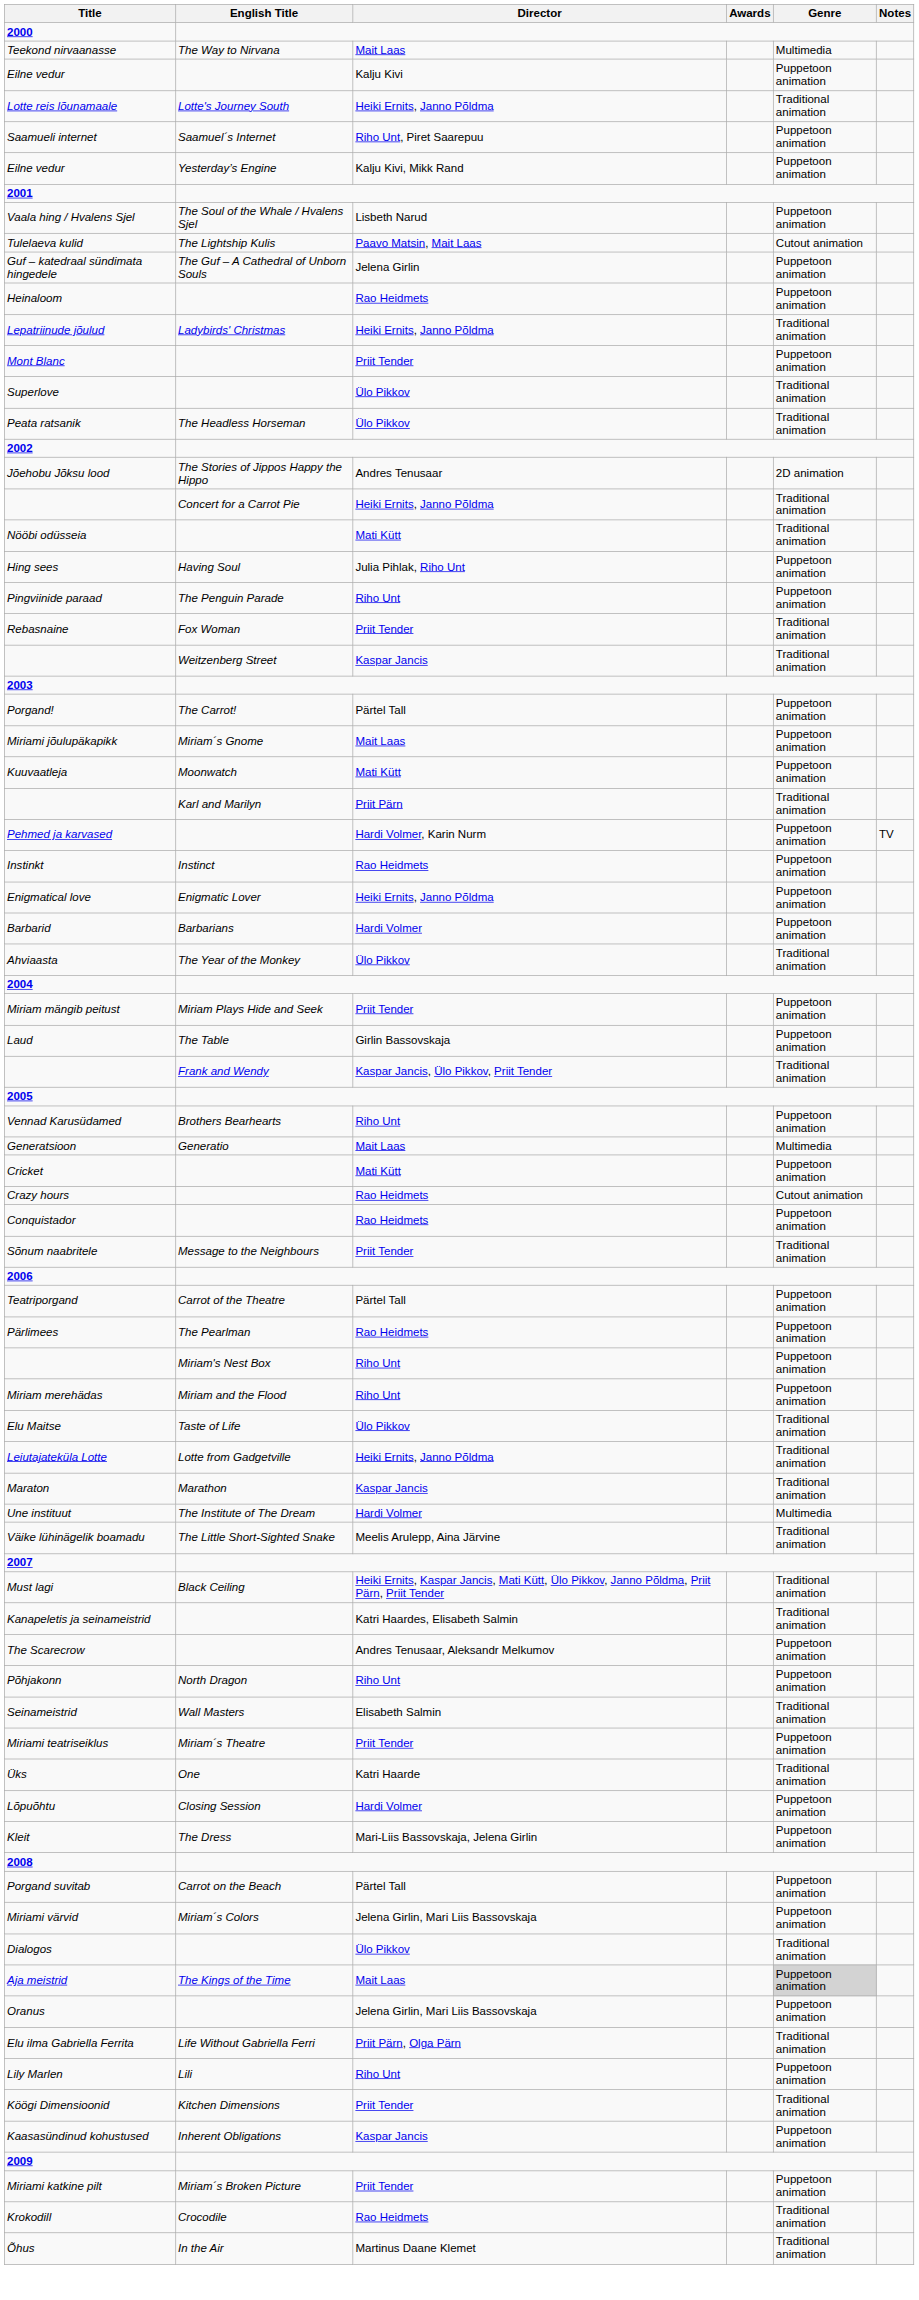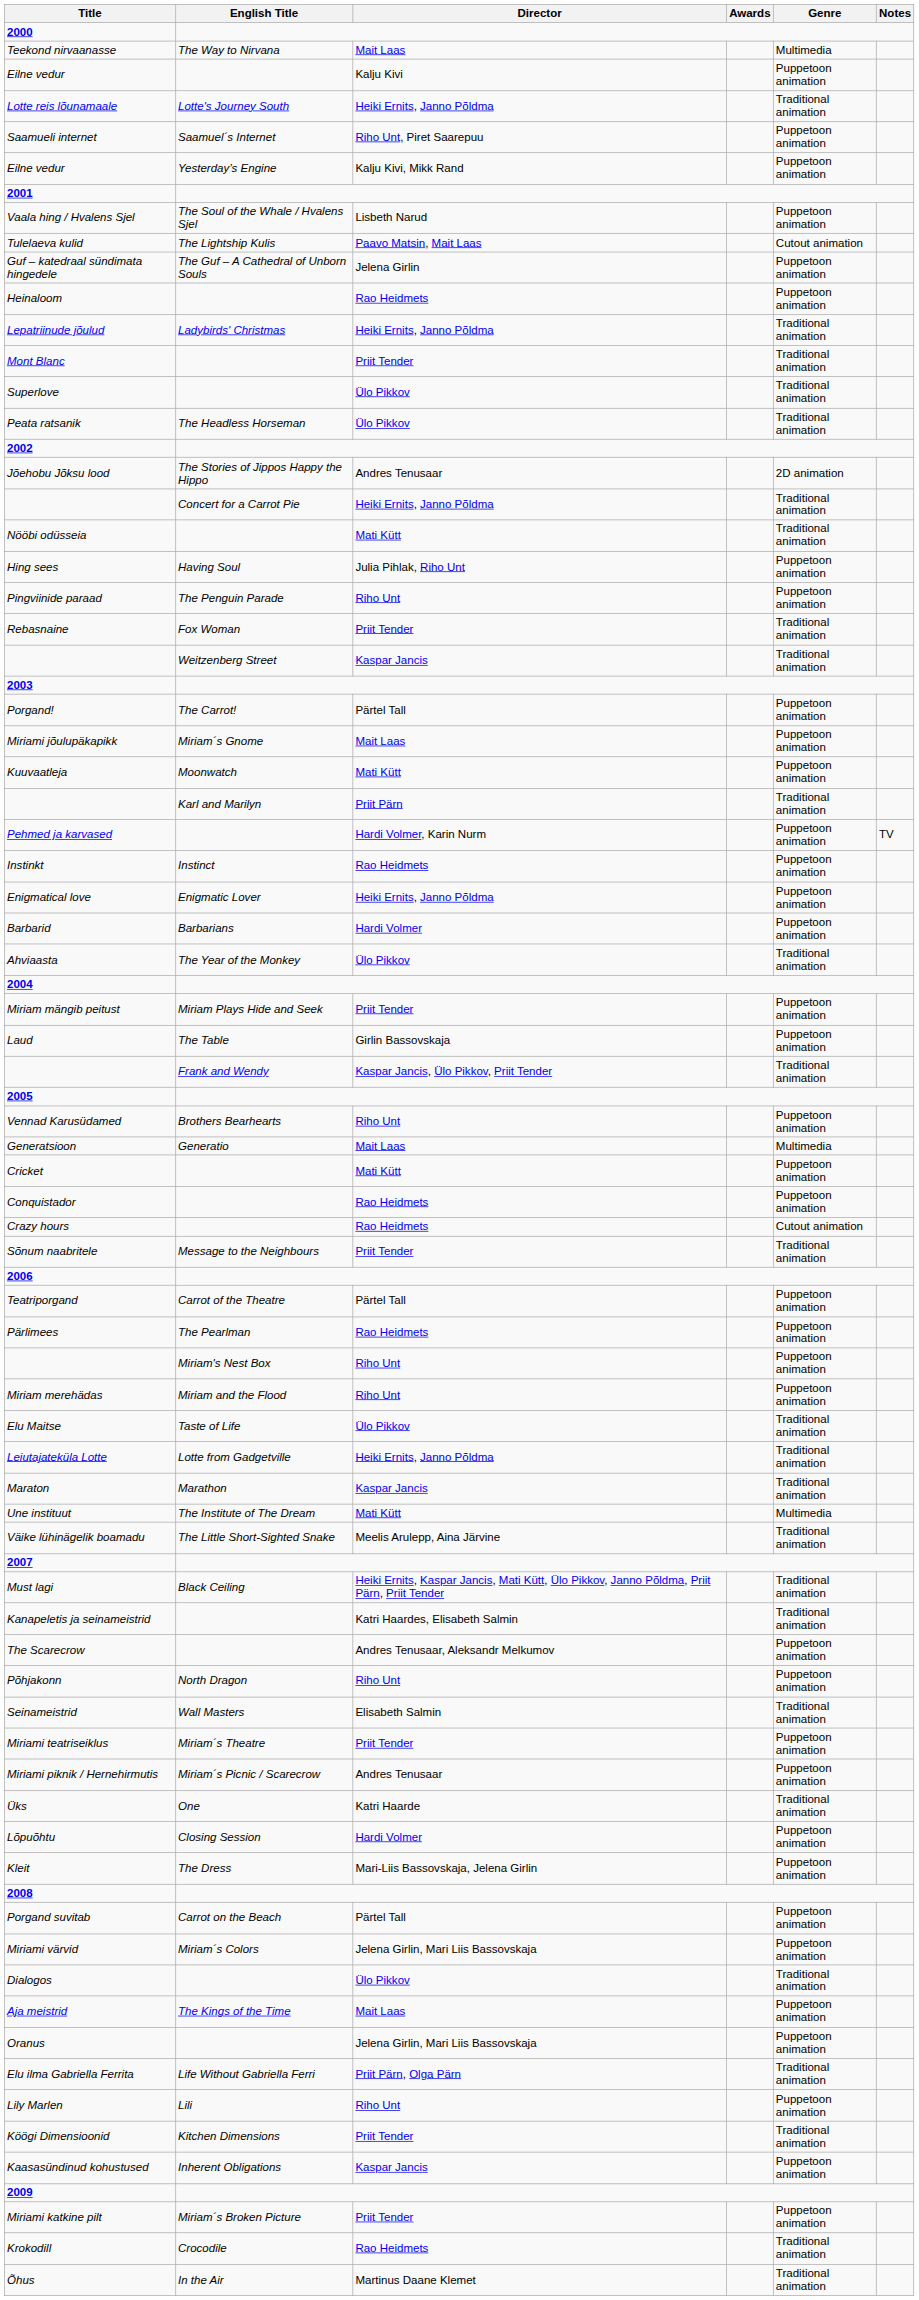 <table class="wikitable" width= "100%">
 <tr>
 <th>Title</th>
 <th>English Title</th>
 <th>Director</th>
 <th>Awards</th>
 <th>Genre</th>
 <th>Notes</th>
 </tr>
 <tr>
 <td><strong><a href='#'>2000</a></strong></td>
 </tr>
 <tr>
 <td><em>Teekond nirvaanasse</em></td>
 <td><em>The Way to Nirvana</em></td>
 <td><a href='#'>Mait Laas</a></td>
 <td></td>
 <td>Multimedia</td>
 <td></td>
 </tr>
 <tr>
 <td><em>Eilne vedur</em></td>
 <td></td>
 <td>Kalju Kivi</td>
 <td></td>
 <td>Puppetoon animation</td>
 <td></td>
 </tr>
 <tr>
 <td><em><a href='#'>Lotte reis lõunamaale</a></em></td>
 <td><em><a href='#'>Lotte's Journey South</a></em></td>
 <td><a href='#'>Heiki Ernits</a>, <a href='#'>Janno Põldma</a></td>
 <td></td>
 <td>Traditional animation</td>
 <td></td>
 </tr>
 <tr>
 <td><em>Saamueli internet</em></td>
 <td><em>Saamuel´s Internet</em></td>
 <td><a href='#'>Riho Unt</a>, Piret Saarepuu</td>
 <td></td>
 <td>Puppetoon animation</td>
 <td></td>
 </tr>
 <tr>
 <td><em>Eilne vedur</em></td>
 <td><em>Yesterday’s Engine</em></td>
 <td>Kalju Kivi, Mikk Rand</td>
 <td></td>
 <td>Puppetoon animation</td>
 <td></td>
 </tr>
 <tr>
 <td><strong><a href='#'>2001</a></strong></td>
 </tr>
 <tr>
 <td><em>Vaala hing / Hvalens Sjel</em></td>
 <td><em>The Soul of the Whale / Hvalens Sjel</em></td>
 <td>Lisbeth Narud</td>
 <td></td>
 <td>Puppetoon animation</td>
 <td></td>
 </tr>
 <tr>
 <td><em>Tulelaeva kulid</em></td>
 <td><em>The Lightship Kulis</em></td>
 <td><a href='#'>Paavo Matsin</a>, <a href='#'>Mait Laas</a></td>
 <td></td>
 <td>Cutout animation</td>
 </tr>
 <tr>
 <td><em>Guf – katedraal sündimata hingedele</em></td>
 <td><em>The Guf – A Cathedral of Unborn Souls</em></td>
 <td>Jelena Girlin</td>
 <td></td>
 <td>Puppetoon animation</td>
 <td></td>
 </tr>
 <tr>
 <td><em>Heinaloom</em></td>
 <td></td>
 <td><a href='#'>Rao Heidmets</a></td>
 <td></td>
 <td>Puppetoon animation</td>
 <td></td>
 </tr>
 <tr>
 <td><em><a href='#'>Lepatriinude jõulud</a></em></td>
 <td><em><a href='#'>Ladybirds' Christmas</a></em></td>
 <td><a href='#'>Heiki Ernits</a>, <a href='#'>Janno Põldma</a></td>
 <td></td>
 <td>Traditional animation</td>
 <td></td>
 </tr>
 <tr>
 <td><em><a href='#'>Mont Blanc</a></em></td>
 <td></td>
 <td><a href='#'>Priit Tender</a></td>
 <td></td>
-<td>Puppetoon animation</td>
+<td>Traditional animation</td>
 <td></td>
 </tr>
 <tr>
 <td><em>Superlove</em></td>
 <td></td>
 <td><a href='#'>Ülo Pikkov</a></td>
 <td></td>
 <td>Traditional animation</td>
 <td></td>
 </tr>
 <tr>
 <td><em>Peata ratsanik</em></td>
 <td><em>The Headless Horseman</em></td>
 <td><a href='#'>Ülo Pikkov</a></td>
 <td></td>
 <td>Traditional animation</td>
 <td></td>
 </tr>
 <tr>
 <td><strong><a href='#'>2002</a></strong></td>
 </tr>
 <tr>
 <td><em>Jõehobu Jõksu lood</em></td>
 <td><em>The Stories of Jippos Happy the Hippo</em></td>
 <td>Andres Tenusaar</td>
 <td></td>
 <td>2D animation</td>
 <td></td>
 </tr>
 <tr>
 <td><em></em></td>
 <td><em>Concert for a Carrot Pie</em></td>
 <td><a href='#'>Heiki Ernits</a>, <a href='#'>Janno Põldma</a></td>
 <td></td>
 <td>Traditional animation</td>
 <td></td>
 </tr>
 <tr>
 <td><em>Nööbi odüsseia</em></td>
 <td></td>
 <td><a href='#'>Mati Kütt</a></td>
 <td></td>
 <td>Traditional animation</td>
 <td></td>
 </tr>
 <tr>
 <td><em>Hing sees</em></td>
 <td><em>Having Soul</em></td>
 <td>Julia Pihlak, <a href='#'>Riho Unt</a></td>
 <td></td>
 <td>Puppetoon animation</td>
 <td></td>
 </tr>
 <tr>
 <td><em>Pingviinide paraad</em></td>
 <td><em>The Penguin Parade</em></td>
 <td><a href='#'>Riho Unt</a></td>
 <td></td>
 <td>Puppetoon animation</td>
 <td></td>
 </tr>
 <tr>
 <td><em>Rebasnaine</em></td>
 <td><em>Fox Woman</em></td>
 <td><a href='#'>Priit Tender</a></td>
 <td></td>
 <td>Traditional animation</td>
 <td></td>
 </tr>
 <tr>
 <td><em></em></td>
 <td><em>Weitzenberg Street</em></td>
 <td><a href='#'>Kaspar Jancis</a></td>
 <td></td>
 <td>Traditional animation</td>
 <td></td>
 </tr>
 <tr>
 <td><strong><a href='#'>2003</a></strong></td>
 </tr>
 <tr>
 <td><em>Porgand!</em></td>
 <td><em>The Carrot!</em></td>
 <td>Pärtel Tall</td>
 <td></td>
 <td>Puppetoon animation</td>
 <td></td>
 </tr>
 <tr>
 <td><em>Miriami jõulupäkapikk</em></td>
 <td><em>Miriam´s Gnome</em></td>
 <td><a href='#'>Mait Laas</a></td>
 <td></td>
 <td>Puppetoon animation</td>
 <td></td>
 </tr>
 <tr>
 <td><em>Kuuvaatleja</em></td>
 <td><em>Moonwatch</em></td>
 <td><a href='#'>Mati Kütt</a></td>
 <td></td>
 <td>Puppetoon animation</td>
 <td></td>
 </tr>
 <tr>
 <td><em></em></td>
 <td><em>Karl and Marilyn</em></td>
 <td><a href='#'>Priit Pärn</a></td>
 <td></td>
 <td>Traditional animation</td>
 <td></td>
 </tr>
 <tr>
 <td><em><a href='#'>Pehmed ja karvased</a></em></td>
 <td></td>
 <td><a href='#'>Hardi Volmer</a>, Karin Nurm</td>
 <td></td>
 <td>Puppetoon animation</td>
 <td>TV</td>
 </tr>
 <tr>
 <td><em>Instinkt</em></td>
 <td><em>Instinct</em></td>
 <td><a href='#'>Rao Heidmets</a></td>
 <td></td>
 <td>Puppetoon animation</td>
 <td></td>
 </tr>
 <tr>
 <td><em>Enigmatical love</em></td>
 <td><em>Enigmatic Lover</em></td>
 <td><a href='#'>Heiki Ernits</a>, <a href='#'>Janno Põldma</a></td>
 <td></td>
 <td>Puppetoon animation</td>
 <td></td>
 </tr>
 <tr>
 <td><em>Barbarid</em></td>
 <td><em>Barbarians</em></td>
 <td><a href='#'>Hardi Volmer</a></td>
 <td></td>
 <td>Puppetoon animation</td>
 <td></td>
 </tr>
 <tr>
 <td><em>Ahviaasta</em></td>
 <td><em>The Year of the Monkey</em></td>
 <td><a href='#'>Ülo Pikkov</a></td>
 <td></td>
 <td>Traditional animation</td>
 <td></td>
 </tr>
 <tr>
 <td><strong><a href='#'>2004</a></strong></td>
 </tr>
 <tr>
 <td><em>Miriam mängib peitust</em></td>
 <td><em>Miriam Plays Hide and Seek</em></td>
 <td><a href='#'>Priit Tender</a></td>
 <td></td>
 <td>Puppetoon animation</td>
 <td></td>
 </tr>
 <tr>
 <td><em>Laud</em></td>
 <td><em>The Table</em></td>
 <td>Girlin Bassovskaja</td>
 <td></td>
 <td>Puppetoon animation</td>
 <td></td>
 </tr>
 <tr>
 <td><em></em></td>
 <td><em><a href='#'>Frank and Wendy</a></em></td>
 <td><a href='#'>Kaspar Jancis</a>, <a href='#'>Ülo Pikkov</a>, <a href='#'>Priit Tender</a></td>
 <td></td>
 <td>Traditional animation</td>
 <td></td>
 </tr>
 <tr>
 <td><strong><a href='#'>2005</a></strong></td>
 </tr>
 <tr>
 <td><em>Vennad Karusüdamed</em></td>
 <td><em>Brothers Bearhearts</em></td>
 <td><a href='#'>Riho Unt</a></td>
 <td></td>
 <td>Puppetoon animation</td>
 <td></td>
 </tr>
 <tr>
 <td><em>Generatsioon</em></td>
 <td><em>Generatio</em></td>
 <td><a href='#'>Mait Laas</a></td>
 <td></td>
 <td>Multimedia</td>
 <td></td>
 </tr>
 <tr>
 <td><em>Cricket</em></td>
 <td></td>
 <td><a href='#'>Mati Kütt</a></td>
 <td></td>
 <td>Puppetoon animation</td>
 <td></td>
 </tr>
 <tr>
+<td><em>Conquistador</em></td>
+<td></td>
+<td><a href='#'>Rao Heidmets</a></td>
+<td></td>
+<td>Puppetoon animation</td>
+<td></td>
+</tr>
+<tr>
 <td><em>Crazy hours</em></td>
 <td></td>
 <td><a href='#'>Rao Heidmets</a></td>
 <td></td>
 <td>Cutout animation</td>
-<td></td>
-</tr>
-<tr>
-<td><em>Conquistador</em></td>
-<td></td>
-<td><a href='#'>Rao Heidmets</a></td>
-<td></td>
-<td>Puppetoon animation</td>
 <td></td>
 </tr>
 <tr>
 <td><em>Sõnum naabritele</em></td>
 <td><em>Message to the Neighbours</em></td>
 <td><a href='#'>Priit Tender</a></td>
 <td></td>
 <td>Traditional animation</td>
 <td></td>
 </tr>
 <tr>
 <td><strong><a href='#'>2006</a></strong></td>
 </tr>
 <tr>
 <td><em>Teatriporgand</em></td>
 <td><em>Carrot of the Theatre</em></td>
 <td>Pärtel Tall</td>
 <td></td>
 <td>Puppetoon animation</td>
 <td></td>
 </tr>
 <tr>
 <td><em>Pärlimees</em></td>
 <td><em>The Pearlman</em></td>
 <td><a href='#'>Rao Heidmets</a></td>
 <td></td>
 <td>Puppetoon animation</td>
 <td></td>
 </tr>
 <tr>
 <td><em></em></td>
 <td><em>Miriam's Nest Box</em></td>
 <td><a href='#'>Riho Unt</a></td>
 <td></td>
 <td>Puppetoon animation</td>
 <td></td>
 </tr>
 <tr>
 <td><em>Miriam merehädas</em></td>
 <td><em>Miriam and the Flood</em></td>
 <td><a href='#'>Riho Unt</a></td>
 <td></td>
 <td>Puppetoon animation</td>
 <td></td>
 </tr>
 <tr>
 <td><em>Elu Maitse</em></td>
 <td><em>Taste of Life</em></td>
 <td><a href='#'>Ülo Pikkov</a></td>
 <td></td>
 <td>Traditional animation</td>
 <td></td>
 </tr>
 <tr>
 <td><em><a href='#'>Leiutajateküla Lotte</a></em></td>
 <td><em>Lotte from Gadgetville</em></td>
 <td><a href='#'>Heiki Ernits</a>, <a href='#'>Janno Põldma</a></td>
 <td></td>
 <td>Traditional animation</td>
 <td></td>
 </tr>
 <tr>
 <td><em>Maraton</em></td>
 <td><em>Marathon</em></td>
 <td><a href='#'>Kaspar Jancis</a></td>
 <td></td>
 <td>Traditional animation</td>
 <td></td>
 </tr>
 <tr>
 <td><em>Une instituut</em></td>
 <td><em>The Institute of The Dream</em></td>
-<td><a href='#'>Hardi Volmer</a></td>
+<td><a href='#'>Mati Kütt</a></td>
 <td></td>
 <td>Multimedia</td>
 <td></td>
 </tr>
 <tr>
 <td><em>Väike lühinägelik boamadu</em></td>
 <td><em>The Little Short-Sighted Snake</em></td>
 <td>Meelis Arulepp, Aina Järvine</td>
 <td></td>
 <td>Traditional animation</td>
 <td></td>
 </tr>
 <tr>
 <td><strong><a href='#'>2007</a></strong></td>
 </tr>
 <tr>
 <td><em>Must lagi</em></td>
 <td><em>Black Ceiling</em></td>
 <td><a href='#'>Heiki Ernits</a>, <a href='#'>Kaspar Jancis</a>, <a href='#'>Mati Kütt</a>, <a href='#'>Ülo Pikkov</a>, <a href='#'>Janno Põldma</a>, <a href='#'>Priit Pärn</a>, <a href='#'>Priit Tender</a></td>
 <td></td>
 <td>Traditional animation</td>
 <td></td>
 </tr>
 <tr>
 <td><em>Kanapeletis ja seinameistrid</em></td>
 <td></td>
 <td>Katri Haardes, Elisabeth Salmin</td>
 <td></td>
 <td>Traditional animation</td>
 <td></td>
 </tr>
 <tr>
 <td><em>The Scarecrow</em></td>
 <td></td>
 <td>Andres Tenusaar, Aleksandr Melkumov</td>
 <td></td>
 <td>Puppetoon animation</td>
 <td></td>
 </tr>
 <tr>
 <td><em>Põhjakonn</em></td>
 <td><em>North Dragon</em></td>
 <td><a href='#'>Riho Unt</a></td>
 <td></td>
 <td>Puppetoon animation</td>
 <td></td>
 </tr>
 <tr>
 <td><em>Seinameistrid</em></td>
 <td><em>Wall Masters</em></td>
 <td>Elisabeth Salmin</td>
 <td></td>
 <td>Traditional animation</td>
 <td></td>
 </tr>
 <tr>
 <td><em>Miriami teatriseiklus</em></td>
 <td><em>Miriam´s Theatre</em></td>
 <td><a href='#'>Priit Tender</a></td>
 <td></td>
 <td>Puppetoon animation</td>
 <td></td>
 </tr>
 <tr>
+<td><em>Miriami piknik / Hernehirmutis</em></td>
+<td><em>Miriam´s Picnic / Scarecrow</em></td>
+<td>Andres Tenusaar</td>
+<td></td>
+<td>Puppetoon animation</td>
+<td></td>
+</tr>
+<tr>
 <td><em>Üks</em></td>
 <td><em>One</em></td>
 <td>Katri Haarde</td>
 <td></td>
 <td>Traditional animation</td>
 <td></td>
 </tr>
 <tr>
 <td><em>Lõpuõhtu</em></td>
 <td><em>Closing Session</em></td>
 <td><a href='#'>Hardi Volmer</a></td>
 <td></td>
 <td>Puppetoon animation</td>
 <td></td>
 </tr>
 <tr>
 <td><em>Kleit</em></td>
 <td><em>The Dress</em></td>
 <td>Mari-Liis Bassovskaja, Jelena Girlin</td>
 <td></td>
 <td>Puppetoon animation</td>
 <td></td>
 </tr>
 <tr>
 <td><strong><a href='#'>2008</a></strong></td>
 </tr>
 <tr>
 <td><em>Porgand suvitab</em></td>
 <td><em>Carrot on the Beach</em></td>
 <td>Pärtel Tall</td>
 <td></td>
 <td>Puppetoon animation</td>
 <td></td>
 </tr>
 <tr>
 <td><em>Miriami värvid</em></td>
 <td><em>Miriam´s Colors</em></td>
 <td>Jelena Girlin, Mari Liis Bassovskaja</td>
 <td></td>
 <td>Puppetoon animation</td>
 <td></td>
 </tr>
 <tr>
 <td><em>Dialogos</em></td>
 <td></td>
 <td><a href='#'>Ülo Pikkov</a></td>
 <td></td>
 <td>Traditional animation</td>
 <td></td>
 </tr>
 <tr>
 <td><em><a href='#'>Aja meistrid</a></em></td>
 <td><em><a href='#'>The Kings of the Time</a></em></td>
 <td><a href='#'>Mait Laas</a></td>
 <td></td>
-<td style="background: lightgrey;">Puppetoon animation</td>
+<td>Puppetoon animation</td>
 <td></td>
 </tr>
 <tr>
 <td><em>Oranus</em></td>
 <td></td>
 <td>Jelena Girlin, Mari Liis Bassovskaja</td>
 <td></td>
 <td>Puppetoon animation</td>
 <td></td>
 </tr>
 <tr>
 <td><em>Elu ilma Gabriella Ferrita</em></td>
 <td><em>Life Without Gabriella Ferri</em></td>
 <td><a href='#'>Priit Pärn</a>, <a href='#'>Olga Pärn</a></td>
 <td></td>
 <td>Traditional animation</td>
 <td></td>
 </tr>
 <tr>
 <td><em>Lily Marlen</em></td>
 <td><em>Lili</em></td>
 <td><a href='#'>Riho Unt</a></td>
 <td></td>
 <td>Puppetoon animation</td>
 <td></td>
 </tr>
 <tr>
 <td><em>Köögi Dimensioonid</em></td>
 <td><em>Kitchen Dimensions</em></td>
 <td><a href='#'>Priit Tender</a></td>
 <td></td>
 <td>Traditional animation</td>
 <td></td>
 </tr>
 <tr>
 <td><em>Kaasasündinud kohustused</em></td>
 <td><em>Inherent Obligations</em></td>
 <td><a href='#'>Kaspar Jancis</a></td>
 <td></td>
 <td>Puppetoon animation</td>
 <td></td>
 </tr>
 <tr>
 <td><strong><a href='#'>2009</a></strong></td>
 </tr>
 <tr>
 <td><em>Miriami katkine pilt</em></td>
 <td><em>Miriam´s Broken Picture</em></td>
 <td><a href='#'>Priit Tender</a></td>
 <td></td>
 <td>Puppetoon animation</td>
 <td></td>
 </tr>
 <tr>
 <td><em>Krokodill</em></td>
 <td><em>Crocodile</em></td>
 <td><a href='#'>Rao Heidmets</a></td>
 <td></td>
 <td>Traditional animation</td>
 <td></td>
 </tr>
 <tr>
 <td><em>Õhus</em></td>
 <td><em>In the Air</em></td>
 <td>Martinus Daane Klemet</td>
 <td></td>
 <td>Traditional animation</td>
 <td></td>
 </tr>
 </table>
